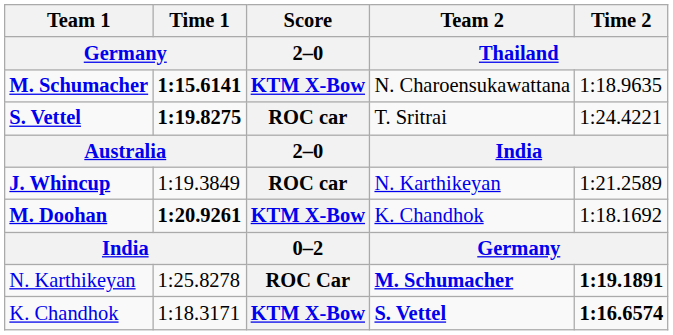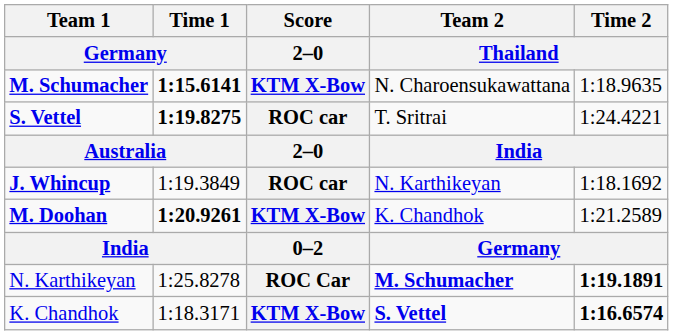 <table class="wikitable">
 <tr>
 <th>Team 1</th>
 <th>Time 1</th>
 <th>Score</th>
 <th>Team 2</th>
 <th>Time 2</th>
 </tr>
 <tr>
 <th colspan=2> <a href='#'>Germany</a></th>
 <th>2–0</th>
 <th colspan=2> <a href='#'>Thailand</a></th>
 </tr>
 <tr>
 <td><strong><a href='#'>M. Schumacher</a></strong></td>
 <td><strong>1:15.6141</strong></td>
 <th><a href='#'>KTM X-Bow</a></th>
 <td>N. Charoensukawattana</td>
 <td>1:18.9635 </td>
 </tr>
 <tr>
 <td><strong><a href='#'>S. Vettel</a></strong></td>
 <td><strong>1:19.8275</strong></td>
 <th>ROC car</th>
 <td>T. Sritrai</td>
 <td>1:24.4221 </td>
 </tr>
 <tr>
 <th colspan=2> <a href='#'>Australia</a></th>
 <th>2–0</th>
 <th colspan=2> <a href='#'>India</a></th>
 </tr>
 <tr>
 <td><strong><a href='#'>J. Whincup</a></strong></td>
 <td>1:19.3849</td>
 <th>ROC car</th>
 <td><a href='#'>N. Karthikeyan</a></td>
-<td>1:21.2589</td>
+<td>1:18.1692 </td>
 </tr>
 <tr>
 <td><strong><a href='#'>M. Doohan</a></strong></td>
 <td><strong>1:20.9261</strong></td>
 <th><a href='#'>KTM X-Bow</a></th>
 <td><a href='#'>K. Chandhok</a></td>
-<td>1:18.1692 </td>
+<td>1:21.2589</td>
 </tr>
 <tr>
 <th colspan=2> <a href='#'>India</a></th>
 <th>0–2</th>
 <th colspan=2> <a href='#'>Germany</a></th>
 </tr>
 <tr>
 <td><a href='#'>N. Karthikeyan</a></td>
 <td>1:25.8278 </td>
 <th>ROC Car</th>
 <td><strong><a href='#'>M. Schumacher</a></strong></td>
 <td><strong>1:19.1891</strong></td>
 </tr>
 <tr>
 <td><a href='#'>K. Chandhok</a></td>
 <td>1:18.3171</td>
 <th><a href='#'>KTM X-Bow</a></th>
 <td><strong><a href='#'>S. Vettel</a></strong></td>
 <td><strong>1:16.6574</strong></td>
 </tr>
 </table>
